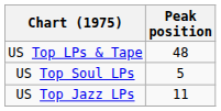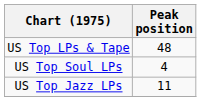 <table class="wikitable" style="text-align:center;">
 <tr>
 <th>Chart (1975)</th>
 <th>Peak<br>position</th>
 </tr>
 <tr>
 <td>US <a href='#'>Top LPs & Tape</a></td>
 <td>48</td>
 </tr>
 <tr>
 <td>US <a href='#'>Top Soul LPs</a></td>
-<td>5</td>
+<td>4</td>
 </tr>
 <tr>
 <td>US <a href='#'>Top Jazz LPs</a></td>
 <td>11</td>
 </tr>
 <tr>
 </tr>
 </table>
